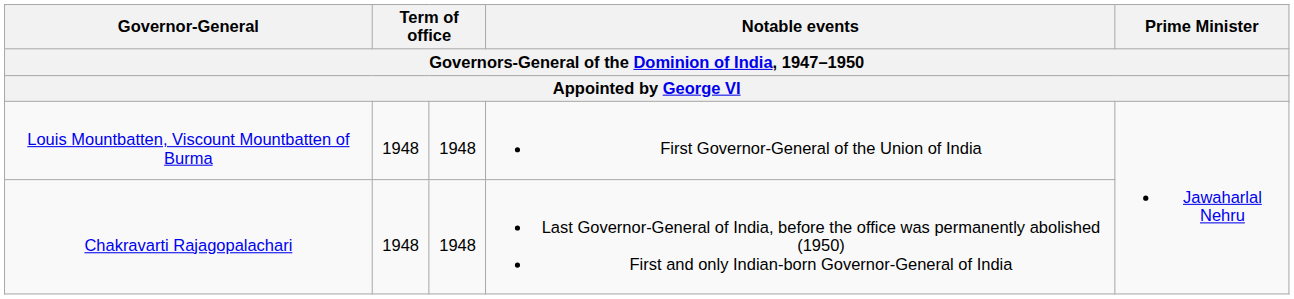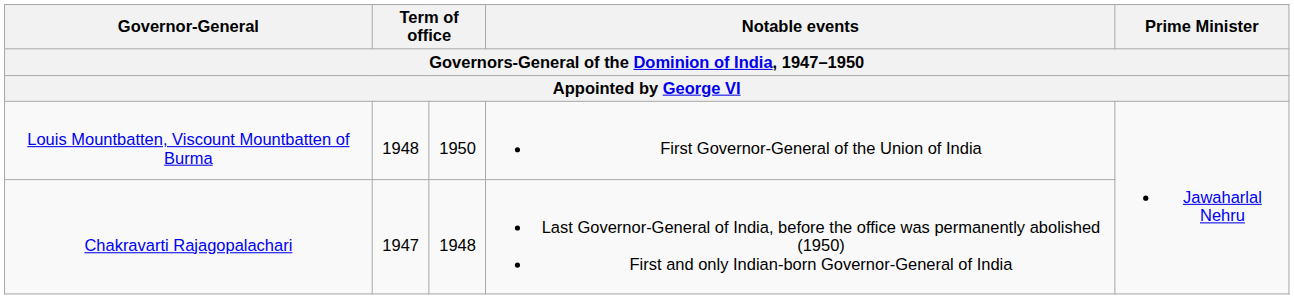 <table class="wikitable" style="text-align:center">
 <tr>
 <th>Governor-General<br></th>
 <th colspan="2">Term of office</th>
 <th>Notable events</th>
 <th>Prime Minister</th>
 </tr>
 <tr>
 <th colspan="5">Governors-General of the <a href='#'>Dominion of India</a>, 1947–1950</th>
 </tr>
 <tr>
 <th colspan="5"> Appointed by <a href='#'>George VI</a> </th>
 </tr>
 <tr>
 <td><br><a href='#'>Louis Mountbatten, Viscount Mountbatten of Burma</a><br></td>
 <td><br>1948</td>
-<td><br>1948</td>
+<td><br>1950</td>
 <td><br><ul><li>First Governor-General of the Union of India</li></ul></td>
 <td rowspan="2"><br><ul><li><a href='#'>Jawaharlal Nehru</a></li></ul></td>
 </tr>
 <tr>
 <td><br><a href='#'>Chakravarti Rajagopalachari</a><br></td>
-<td><br>1948</td>
+<td><br>1947</td>
 <td><br>1948</td>
 <td><br><ul><li>Last Governor-General of India, before the office was permanently abolished (1950)</li><li>First and only Indian-born Governor-General of India</li></ul></td>
 </tr>
 </table>
